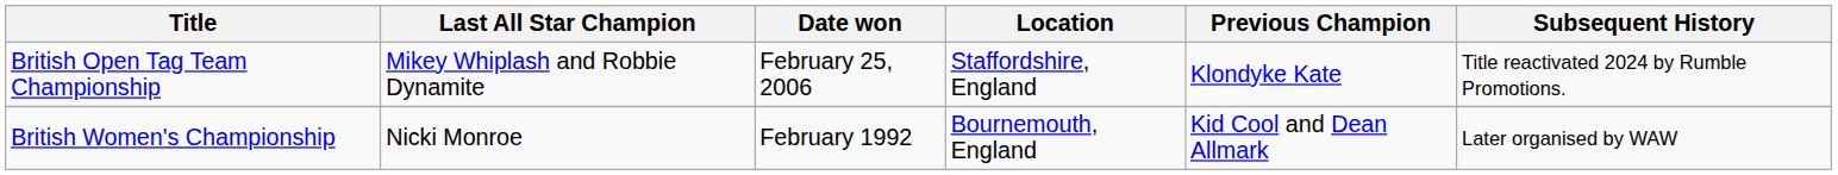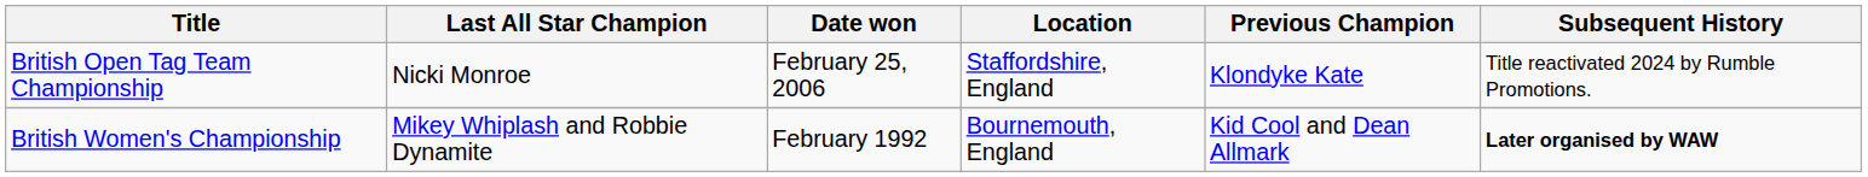 <table class="wikitable">
 <tr>
 <th>Title</th>
 <th>Last All Star Champion</th>
 <th>Date won</th>
 <th>Location</th>
 <th>Previous Champion</th>
 <th>Subsequent History</th>
 </tr>
 <tr>
 <td><a href='#'>British Open Tag Team Championship</a></td>
-<td><a href='#'>Mikey Whiplash</a> and Robbie Dynamite</td>
+<td>Nicki Monroe</td>
 <td>February 25, 2006</td>
 <td><a href='#'>Staffordshire</a>, England</td>
 <td><a href='#'>Klondyke Kate</a></td>
 <td><small>Title reactivated 2024 by Rumble Promotions.</small></td>
 </tr>
 <tr>
 </tr>
 <tr>
 <td><a href='#'>British Women's Championship</a></td>
-<td>Nicki Monroe</td>
+<td><a href='#'>Mikey Whiplash</a> and Robbie Dynamite</td>
 <td>February 1992</td>
 <td><a href='#'>Bournemouth</a>, England</td>
 <td><a href='#'>Kid Cool</a> and <a href='#'>Dean Allmark</a></td>
-<td><small>Later organised by WAW</small></td>
+<td><strong><small>Later organised by WAW</small></strong></td>
 </tr>
 </table>
